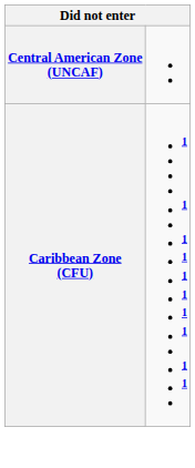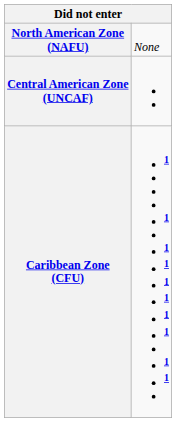 <table class="wikitable collapsible collapsed">
 <tr>
 <th colspan=2>Did not enter</th>
+</tr>
+<tr>
+<th><a href='#'>North American Zone<br>(NAFU)</a></th>
+<td><br><em>None</em></td>
 </tr>
 <tr>
 <th><a href='#'>Central American Zone<br>(UNCAF)</a></th>
 <td><br><ul><li></li><li></li></ul></td>
 </tr>
 <tr>
 <th><a href='#'>Caribbean Zone<br>(CFU)</a></th>
 <td><br><ul><li><sup><strong><a href='#'>1</a></strong></sup></li><li></li><li></li><li></li><li><sup><strong><a href='#'>1</a></strong></sup></li><li></li><li><sup><strong><a href='#'>1</a></strong></sup></li><li><sup><strong><a href='#'>1</a></strong></sup></li><li><sup><strong><a href='#'>1</a></strong></sup></li><li><sup><strong><a href='#'>1</a></strong></sup></li><li><sup><strong><a href='#'>1</a></strong></sup></li><li><sup><strong><a href='#'>1</a></strong></sup></li><li></li><li><sup><strong><a href='#'>1</a></strong></sup></li><li><sup><strong><a href='#'>1</a></strong></sup></li><li></li></ul></td>
 </tr>
 </table>
